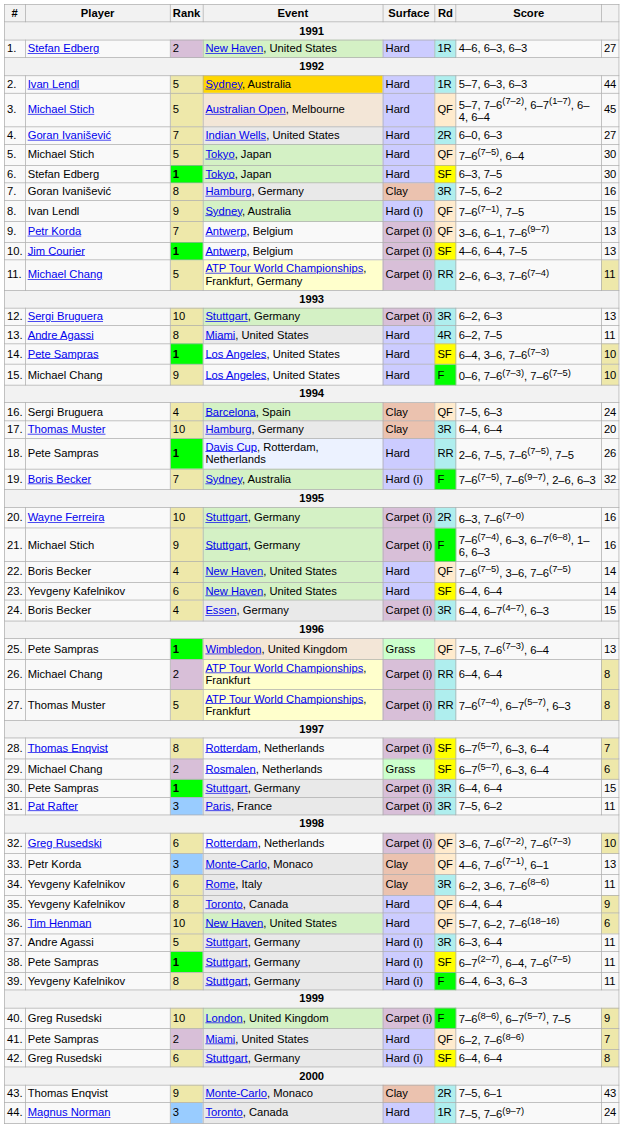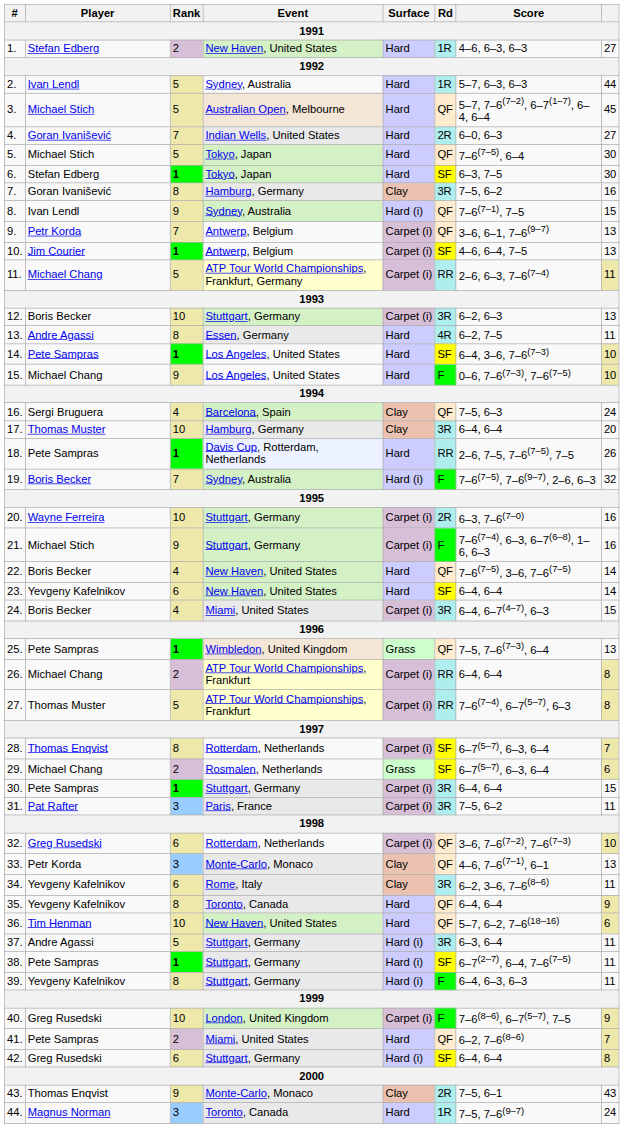 <table class="wikitable sortable">
 <tr>
 <th>#</th>
 <th width=200>Player</th>
 <th>Rank</th>
 <th width=250>Event</th>
 <th>Surface</th>
 <th>Rd</th>
 <th width=200>Score</th>
 <th></th>
 </tr>
 <tr>
 <th colspan=8>1991</th>
 </tr>
 <tr>
 <td>1.</td>
 <td> <a href='#'>Stefan Edberg</a></td>
 <td bgcolor=thistle>2</td>
 <td bgcolor=d4f1c5><a href='#'>New Haven</a>, United States</td>
 <td bgcolor=CCCCFF>Hard</td>
 <td bgcolor=afeeee>1R</td>
 <td>4–6, 6–3, 6–3</td>
 <td>27</td>
 </tr>
 <tr>
 <th colspan=8>1992</th>
 </tr>
 <tr>
 <td>2.</td>
 <td> <a href='#'>Ivan Lendl</a></td>
 <td bgcolor=EEE8AA>5</td>
-<td style="background: gold;"><a href='#'>Sydney</a>, Australia</td>
+<td><a href='#'>Sydney</a>, Australia</td>
 <td bgcolor=CCCCFF>Hard</td>
 <td bgcolor=afeeee>1R</td>
 <td>5–7, 6–3, 6–3</td>
 <td>44</td>
 </tr>
 <tr>
 <td>3.</td>
 <td> <a href='#'>Michael Stich</a></td>
 <td bgcolor=EEE8AA>5</td>
 <td bgcolor=f3e6d7><a href='#'>Australian Open</a>, Melbourne</td>
 <td bgcolor=CCCCFF>Hard</td>
 <td bgcolor=ffebcd>QF</td>
 <td>5–7, 7–6<sup>(7–2)</sup>, 6–7<sup>(1–7)</sup>, 6–4, 6–4</td>
 <td>45</td>
 </tr>
 <tr>
 <td>4.</td>
 <td> <a href='#'>Goran Ivanišević</a></td>
 <td bgcolor=EEE8AA>7</td>
 <td bgcolor=e9e9e9><a href='#'>Indian Wells</a>, United States</td>
 <td bgcolor=CCCCFF>Hard</td>
 <td bgcolor=afeeee>2R</td>
 <td>6–0, 6–3</td>
 <td>27</td>
 </tr>
 <tr>
 <td>5.</td>
 <td> Michael Stich</td>
 <td bgcolor=EEE8AA>5</td>
 <td bgcolor=d4f1c5><a href='#'>Tokyo</a>, Japan</td>
 <td bgcolor=CCCCFF>Hard</td>
 <td bgcolor=ffebcd>QF</td>
 <td>7–6<sup>(7–5)</sup>, 6–4</td>
 <td>30</td>
 </tr>
 <tr>
 <td>6.</td>
 <td> Stefan Edberg</td>
 <td bgcolor=lime><strong>1</strong></td>
 <td bgcolor=d4f1c5><a href='#'>Tokyo</a>, Japan</td>
 <td bgcolor=CCCCFF>Hard</td>
 <td bgcolor=yellow>SF</td>
 <td>6–3, 7–5</td>
 <td>30</td>
 </tr>
 <tr>
 <td>7.</td>
 <td> Goran Ivanišević</td>
 <td bgcolor=EEE8AA>8</td>
 <td bgcolor=e9e9e9><a href='#'>Hamburg</a>, Germany</td>
 <td bgcolor=#ebc2af>Clay</td>
 <td bgcolor=afeeee>3R</td>
 <td>7–5, 6–2</td>
 <td>16</td>
 </tr>
 <tr>
 <td>8.</td>
 <td> Ivan Lendl</td>
 <td bgcolor=EEE8AA>9</td>
 <td bgcolor=d4f1c5><a href='#'>Sydney</a>, Australia</td>
 <td bgcolor=CCCCFF>Hard (i)</td>
 <td bgcolor=ffebcd>QF</td>
 <td>7–6<sup>(7–1)</sup>, 7–5</td>
 <td>15</td>
 </tr>
 <tr>
 <td>9.</td>
 <td> <a href='#'>Petr Korda</a></td>
 <td bgcolor=EEE8AA>7</td>
 <td><a href='#'>Antwerp</a>, Belgium</td>
 <td bgcolor=thistle>Carpet (i)</td>
 <td bgcolor=ffebcd>QF</td>
 <td>3–6, 6–1, 7–6<sup>(9–7)</sup></td>
 <td>13</td>
 </tr>
 <tr>
 <td>10.</td>
 <td> <a href='#'>Jim Courier</a></td>
 <td bgcolor=lime><strong>1</strong></td>
 <td><a href='#'>Antwerp</a>, Belgium</td>
 <td bgcolor=thistle>Carpet (i)</td>
 <td bgcolor=yellow>SF</td>
 <td>4–6, 6–4, 7–5</td>
 <td>13</td>
 </tr>
 <tr>
 <td>11.</td>
 <td> <a href='#'>Michael Chang</a></td>
 <td bgcolor=EEE8AA>5</td>
 <td bgcolor=ffffcc><a href='#'>ATP Tour World Championships</a>, Frankfurt, Germany</td>
 <td bgcolor=thistle>Carpet (i)</td>
 <td bgcolor=afeeee>RR</td>
 <td>2–6, 6–3, 7–6<sup>(7–4)</sup></td>
 <td bgcolor=EEE8AA>11</td>
 </tr>
 <tr>
 <th colspan=8>1993</th>
 </tr>
 <tr>
 <td>12.</td>
-<td> <a href='#'>Sergi Bruguera</a></td>
+<td> Boris Becker</td>
 <td bgcolor=EEE8AA>10</td>
 <td bgcolor=d4f1c5><a href='#'>Stuttgart</a>, Germany</td>
 <td bgcolor=thistle>Carpet (i)</td>
 <td bgcolor=afeeee>3R</td>
 <td>6–2, 6–3</td>
 <td>13</td>
 </tr>
 <tr>
 <td>13.</td>
 <td> <a href='#'>Andre Agassi</a></td>
 <td bgcolor=EEE8AA>8</td>
-<td bgcolor=e9e9e9><a href='#'>Miami</a>, United States</td>
+<td bgcolor=e9e9e9><a href='#'>Essen</a>, Germany</td>
 <td bgcolor=CCCCFF>Hard</td>
 <td bgcolor=afeeee>4R</td>
 <td>6–2, 7–5</td>
 <td>11</td>
 </tr>
 <tr>
 <td>14.</td>
 <td> <a href='#'>Pete Sampras</a></td>
 <td bgcolor=lime><strong>1</strong></td>
 <td><a href='#'>Los Angeles</a>, United States</td>
 <td bgcolor=CCCCFF>Hard</td>
 <td bgcolor=yellow>SF</td>
 <td>6–4, 3–6, 7–6<sup>(7–3)</sup></td>
 <td bgcolor=EEE8AA>10</td>
 </tr>
 <tr>
 <td>15.</td>
 <td> Michael Chang</td>
 <td bgcolor=EEE8AA>9</td>
 <td><a href='#'>Los Angeles</a>, United States</td>
 <td bgcolor=CCCCFF>Hard</td>
 <td bgcolor=lime>F</td>
 <td>0–6, 7–6<sup>(7–3)</sup>, 7–6<sup>(7–5)</sup></td>
 <td bgcolor=EEE8AA>10</td>
 </tr>
 <tr>
 <th colspan=8>1994</th>
 </tr>
 <tr>
 <td>16.</td>
 <td> Sergi Bruguera</td>
 <td bgcolor=EEE8AA>4</td>
 <td bgcolor=d4f1c5><a href='#'>Barcelona</a>, Spain</td>
 <td bgcolor=#ebc2af>Clay</td>
 <td bgcolor=ffebcd>QF</td>
 <td>7–5, 6–3</td>
 <td>24</td>
 </tr>
 <tr>
 <td>17.</td>
 <td> <a href='#'>Thomas Muster</a></td>
 <td bgcolor=EEE8AA>10</td>
 <td bgcolor=e9e9e9><a href='#'>Hamburg</a>, Germany</td>
 <td bgcolor=#ebc2af>Clay</td>
 <td bgcolor=afeeee>3R</td>
 <td>6–4, 6–4</td>
 <td>20</td>
 </tr>
 <tr>
 <td>18.</td>
 <td> Pete Sampras</td>
 <td bgcolor=lime><strong>1</strong></td>
 <td bgcolor=ECF2FF><a href='#'>Davis Cup</a>, Rotterdam, Netherlands</td>
 <td bgcolor=CCCCFF>Hard</td>
 <td bgcolor=afeeee>RR</td>
 <td>2–6, 7–5, 7–6<sup>(7–5)</sup>, 7–5</td>
 <td>26</td>
 </tr>
 <tr>
 <td>19.</td>
 <td> <a href='#'>Boris Becker</a></td>
 <td bgcolor=EEE8AA>7</td>
 <td bgcolor=d4f1c5><a href='#'>Sydney</a>, Australia</td>
 <td bgcolor=CCCCFF>Hard (i)</td>
 <td bgcolor=lime>F</td>
 <td>7–6<sup>(7–5)</sup>, 7–6<sup>(9–7)</sup>, 2–6, 6–3</td>
 <td>32</td>
 </tr>
 <tr>
 <th colspan=8>1995</th>
 </tr>
 <tr>
 <td>20.</td>
 <td> <a href='#'>Wayne Ferreira</a></td>
 <td bgcolor=EEE8AA>10</td>
 <td bgcolor=d4f1c5><a href='#'>Stuttgart</a>, Germany</td>
 <td bgcolor=thistle>Carpet (i)</td>
 <td bgcolor=afeeee>2R</td>
 <td>6–3, 7–6<sup>(7–0)</sup></td>
 <td>16</td>
 </tr>
 <tr>
 <td>21.</td>
 <td> Michael Stich</td>
 <td bgcolor=EEE8AA>9</td>
 <td bgcolor=d4f1c5><a href='#'>Stuttgart</a>, Germany</td>
 <td bgcolor=thistle>Carpet (i)</td>
 <td bgcolor=lime>F</td>
 <td>7–6<sup>(7–4)</sup>, 6–3, 6–7<sup>(6–8)</sup>, 1–6, 6–3</td>
 <td>16</td>
 </tr>
 <tr>
 <td>22.</td>
 <td> Boris Becker</td>
 <td bgcolor=EEE8AA>4</td>
 <td bgcolor=d4f1c5><a href='#'>New Haven</a>, United States</td>
 <td bgcolor=CCCCFF>Hard</td>
 <td bgcolor=ffebcd>QF</td>
 <td>7–6<sup>(7–5)</sup>, 3–6, 7–6<sup>(7–5)</sup></td>
 <td>14</td>
 </tr>
 <tr>
 <td>23.</td>
 <td> Yevgeny Kafelnikov</td>
 <td bgcolor=EEE8AA>6</td>
 <td bgcolor=d4f1c5><a href='#'>New Haven</a>, United States</td>
 <td bgcolor=CCCCFF>Hard</td>
 <td bgcolor=yellow>SF</td>
 <td>6–4, 6–4</td>
 <td>14</td>
 </tr>
 <tr>
 <td>24.</td>
 <td> Boris Becker</td>
 <td bgcolor=EEE8AA>4</td>
-<td bgcolor=e9e9e9><a href='#'>Essen</a>, Germany</td>
+<td bgcolor=e9e9e9><a href='#'>Miami</a>, United States</td>
 <td bgcolor=thistle>Carpet (i)</td>
 <td bgcolor=afeeee>3R</td>
 <td>6–4, 6–7<sup>(4–7)</sup>, 6–3</td>
 <td>15</td>
 </tr>
 <tr>
 <th colspan=8>1996</th>
 </tr>
 <tr>
 <td>25.</td>
 <td> Pete Sampras</td>
 <td bgcolor=lime><strong>1</strong></td>
 <td bgcolor=f3e6d7><a href='#'>Wimbledon</a>, United Kingdom</td>
 <td bgcolor=#cfc>Grass</td>
 <td bgcolor=ffebcd>QF</td>
 <td>7–5, 7–6<sup>(7–3)</sup>, 6–4</td>
 <td>13</td>
 </tr>
 <tr>
 <td>26.</td>
 <td> Michael Chang</td>
 <td bgcolor=thistle>2</td>
 <td bgcolor=ffffcc><a href='#'>ATP Tour World Championships</a>, Frankfurt</td>
 <td bgcolor=thistle>Carpet (i)</td>
 <td bgcolor=afeeee>RR</td>
 <td>6–4, 6–4</td>
 <td bgcolor=EEE8AA>8</td>
 </tr>
 <tr>
 <td>27.</td>
 <td> Thomas Muster</td>
 <td bgcolor=EEE8AA>5</td>
 <td bgcolor=ffffcc><a href='#'>ATP Tour World Championships</a>, Frankfurt</td>
 <td bgcolor=thistle>Carpet (i)</td>
 <td bgcolor=afeeee>RR</td>
 <td>7–6<sup>(7–4)</sup>, 6–7<sup>(5–7)</sup>, 6–3</td>
 <td bgcolor=EEE8AA>8</td>
 </tr>
 <tr>
 <th colspan=8>1997</th>
 </tr>
 <tr>
 <td>28.</td>
 <td> <a href='#'>Thomas Enqvist</a></td>
 <td bgcolor=EEE8AA>8</td>
 <td><a href='#'>Rotterdam</a>, Netherlands</td>
 <td bgcolor=thistle>Carpet (i)</td>
 <td bgcolor=yellow>SF</td>
 <td>6–7<sup>(5–7)</sup>, 6–3, 6–4</td>
 <td bgcolor=EEE8AA>7</td>
 </tr>
 <tr>
 <td>29.</td>
 <td> Michael Chang</td>
 <td bgcolor=thistle>2</td>
 <td><a href='#'>Rosmalen</a>, Netherlands</td>
 <td bgcolor=#cfc>Grass</td>
 <td bgcolor=yellow>SF</td>
 <td>6–7<sup>(5–7)</sup>, 6–3, 6–4</td>
 <td bgcolor=EEE8AA>6</td>
 </tr>
 <tr>
 <td>30.</td>
 <td> Pete Sampras</td>
 <td bgcolor=lime><strong>1</strong></td>
 <td bgcolor=e9e9e9><a href='#'>Stuttgart</a>, Germany</td>
 <td bgcolor=thistle>Carpet (i)</td>
 <td bgcolor=afeeee>3R</td>
 <td>6–4, 6–4</td>
 <td>15</td>
 </tr>
 <tr>
 <td>31.</td>
 <td> <a href='#'>Pat Rafter</a></td>
 <td bgcolor=99ccff>3</td>
 <td bgcolor=e9e9e9><a href='#'>Paris</a>, France</td>
 <td bgcolor=thistle>Carpet (i)</td>
 <td bgcolor=afeeee>3R</td>
 <td>7–5, 6–2</td>
 <td>11</td>
 </tr>
 <tr>
 <th colspan=8>1998</th>
 </tr>
 <tr>
 <td>32.</td>
 <td> <a href='#'>Greg Rusedski</a></td>
 <td bgcolor=EEE8AA>6</td>
 <td><a href='#'>Rotterdam</a>, Netherlands</td>
 <td bgcolor=thistle>Carpet (i)</td>
 <td bgcolor=ffebcd>QF</td>
 <td>3–6, 7–6<sup>(7–2)</sup>, 7–6<sup>(7–3)</sup></td>
 <td bgcolor=EEE8AA>10</td>
 </tr>
 <tr>
 <td>33.</td>
 <td> Petr Korda</td>
 <td bgcolor=99ccff>3</td>
 <td bgcolor=e9e9e9><a href='#'>Monte-Carlo</a>, Monaco</td>
 <td bgcolor=#ebc2af>Clay</td>
 <td bgcolor=ffebcd>QF</td>
 <td>4–6, 7–6<sup>(7–1)</sup>, 6–1</td>
 <td>13</td>
 </tr>
 <tr>
 <td>34.</td>
 <td> Yevgeny Kafelnikov</td>
 <td bgcolor=EEE8AA>6</td>
 <td bgcolor=e9e9e9><a href='#'>Rome</a>, Italy</td>
 <td bgcolor=#ebc2af>Clay</td>
 <td bgcolor=afeeee>3R</td>
 <td>6–2, 3–6, 7–6<sup>(8–6)</sup></td>
 <td>11</td>
 </tr>
 <tr>
 <td>35.</td>
 <td> Yevgeny Kafelnikov</td>
 <td bgcolor=EEE8AA>8</td>
 <td bgcolor=e9e9e9><a href='#'>Toronto</a>, Canada</td>
 <td bgcolor=CCCCFF>Hard</td>
 <td bgcolor=ffebcd>QF</td>
 <td>6–4, 6–4</td>
 <td bgcolor=EEE8AA>9</td>
 </tr>
 <tr>
 <td>36.</td>
 <td> <a href='#'>Tim Henman</a></td>
 <td bgcolor=EEE8AA>10</td>
 <td bgcolor=d4f1c5><a href='#'>New Haven</a>, United States</td>
 <td bgcolor=CCCCFF>Hard</td>
 <td bgcolor=ffebcd>QF</td>
 <td>5–7, 6–2, 7–6<sup>(18–16)</sup></td>
 <td bgcolor=EEE8AA>6</td>
 </tr>
 <tr>
 <td>37.</td>
 <td> Andre Agassi</td>
 <td bgcolor=EEE8AA>5</td>
 <td bgcolor=e9e9e9><a href='#'>Stuttgart</a>, Germany</td>
 <td bgcolor=CCCCFF>Hard (i)</td>
 <td bgcolor=afeeee>3R</td>
 <td>6–3, 6–4</td>
 <td>11</td>
 </tr>
 <tr>
 <td>38.</td>
 <td> Pete Sampras</td>
 <td bgcolor=lime><strong>1</strong></td>
 <td bgcolor=e9e9e9><a href='#'>Stuttgart</a>, Germany</td>
 <td bgcolor=CCCCFF>Hard (i)</td>
 <td bgcolor=yellow>SF</td>
 <td>6–7<sup>(2–7)</sup>, 6–4, 7–6<sup>(7–5)</sup></td>
 <td>11</td>
 </tr>
 <tr>
 <td>39.</td>
 <td> Yevgeny Kafelnikov</td>
 <td bgcolor=EEE8AA>8</td>
 <td bgcolor=e9e9e9><a href='#'>Stuttgart</a>, Germany</td>
 <td bgcolor=CCCCFF>Hard (i)</td>
 <td bgcolor=lime>F</td>
 <td>6–4, 6–3, 6–3</td>
 <td>11</td>
 </tr>
 <tr>
 <th colspan=8>1999</th>
 </tr>
 <tr>
 <td>40.</td>
 <td> Greg Rusedski</td>
 <td bgcolor=EEE8AA>10</td>
 <td bgcolor=d4f1c5><a href='#'>London</a>, United Kingdom</td>
 <td bgcolor=thistle>Carpet (i)</td>
 <td bgcolor=lime>F</td>
 <td>7–6<sup>(8–6)</sup>, 6–7<sup>(5–7)</sup>, 7–5</td>
 <td bgcolor=EEE8AA>9</td>
 </tr>
 <tr>
 <td>41.</td>
 <td> Pete Sampras</td>
 <td bgcolor=thistle>2</td>
 <td bgcolor=e9e9e9><a href='#'>Miami</a>, United States</td>
 <td bgcolor=CCCCFF>Hard</td>
 <td bgcolor=ffebcd>QF</td>
 <td>6–2, 7–6<sup>(8–6)</sup></td>
 <td bgcolor=EEE8AA>7</td>
 </tr>
 <tr>
 <td>42.</td>
 <td> Greg Rusedski</td>
 <td bgcolor=EEE8AA>6</td>
 <td bgcolor=e9e9e9><a href='#'>Stuttgart</a>, Germany</td>
 <td bgcolor=CCCCFF>Hard (i)</td>
 <td bgcolor=yellow>SF</td>
 <td>6–4, 6–4</td>
 <td bgcolor=EEE8AA>8</td>
 </tr>
 <tr>
 <th colspan=8>2000</th>
 </tr>
 <tr>
 <td>43.</td>
 <td> Thomas Enqvist</td>
 <td bgcolor=EEE8AA>9</td>
 <td bgcolor=e9e9e9><a href='#'>Monte-Carlo</a>, Monaco</td>
 <td bgcolor=#ebc2af>Clay</td>
 <td bgcolor=afeeee>2R</td>
 <td>7–5, 6–1</td>
 <td>43</td>
 </tr>
 <tr>
 <td>44.</td>
 <td> <a href='#'>Magnus Norman</a></td>
 <td bgcolor=99ccff>3</td>
 <td bgcolor=e9e9e9><a href='#'>Toronto</a>, Canada</td>
 <td bgcolor=CCCCFF>Hard</td>
 <td bgcolor=afeeee>1R</td>
 <td>7–5, 7–6<sup>(9–7)</sup></td>
 <td>24</td>
 </tr>
 </table>
